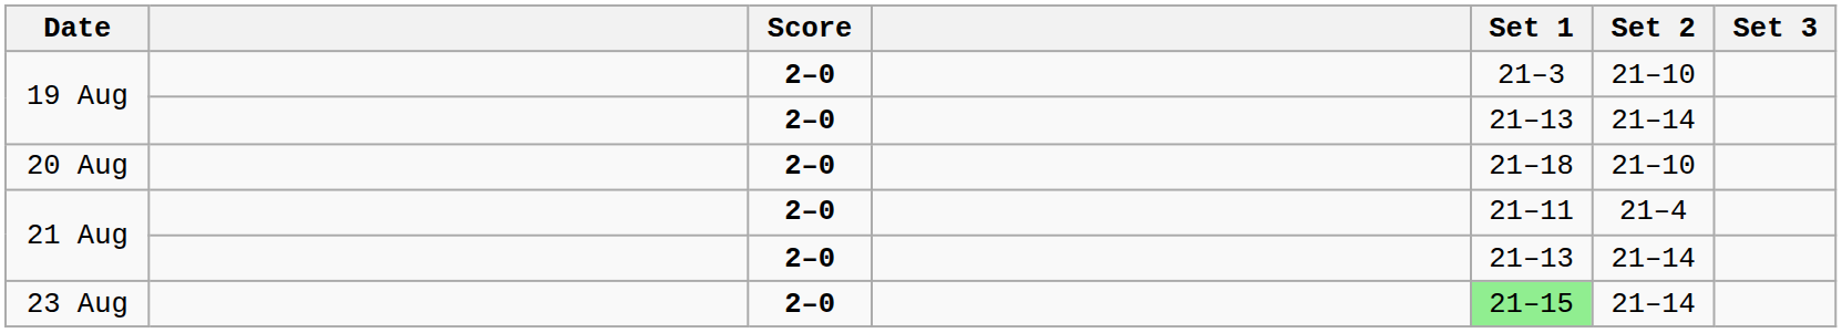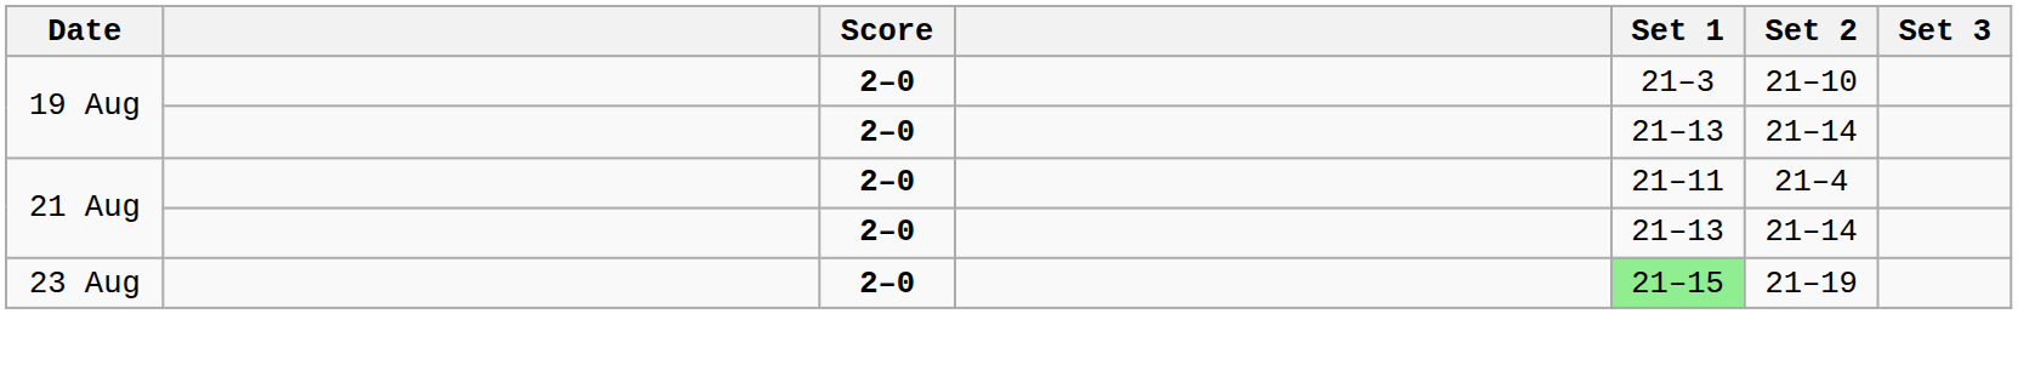 <table class="wikitable" style="text-align: center;">
 <tr>
 <th width="60">Date</th>
 <th align="right" width="270"></th>
 <th width="50">Score</th>
 <th align="left" width="270"></th>
 <th width="50">Set 1</th>
 <th width="50">Set 2</th>
 <th width="50">Set 3</th>
 </tr>
 <tr>
 <td rowspan=2>19 Aug</td>
 <td align=left><strong></strong></td>
 <td align=center><strong>2–0</strong></td>
 <td align=left></td>
 <td>21–3</td>
 <td>21–10</td>
 <td></td>
 </tr>
 <tr>
 <td align=left><strong></strong></td>
 <td align=center><strong>2–0</strong></td>
 <td align=left></td>
 <td>21–13</td>
 <td>21–14</td>
 <td></td>
 </tr>
 <tr>
-<td>20 Aug</td>
-<td align=left><strong></strong></td>
-<td align=center><strong>2–0</strong></td>
-<td align=left></td>
-<td>21–18</td>
-<td>21–10</td>
-<td></td>
-</tr>
-<tr>
 <td rowspan=2>21 Aug</td>
 <td align=left><strong></strong></td>
 <td align=center><strong>2–0</strong></td>
 <td align=left></td>
 <td>21–11</td>
 <td>21–4</td>
 <td></td>
 </tr>
 <tr>
 <td align=left><strong></strong></td>
 <td align=center><strong>2–0</strong></td>
 <td align=left></td>
 <td>21–13</td>
 <td>21–14</td>
 <td></td>
 </tr>
 <tr>
 <td>23 Aug</td>
 <td align=left><strong></strong></td>
 <td align=center><strong>2–0</strong></td>
 <td align=left></td>
 <td style="background: lightgreen;">21–15</td>
-<td>21–14</td>
+<td>21–19</td>
 <td></td>
 </tr>
 </table>
